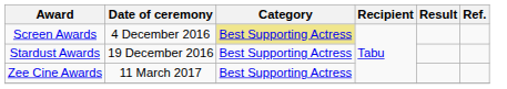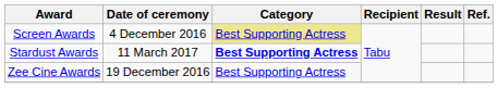 <table class="wikitable">
 <tr>
 <th>Award</th>
 <th>Date of ceremony</th>
 <th>Category</th>
 <th>Recipient</th>
 <th>Result</th>
 <th>Ref.</th>
 </tr>
 <tr>
 <td style="text-align:center;"><a href='#'>Screen Awards</a></td>
 <td style="text-align:center;">4 December 2016</td>
 <td style="background: khaki;"><a href='#'>Best Supporting Actress</a></td>
 <td rowspan="3"><a href='#'>Tabu</a></td>
 <td></td>
 <td></td>
 </tr>
 <tr>
 <td style="text-align:center;"><a href='#'>Stardust Awards</a></td>
-<td style="text-align:center;">19 December 2016</td>
-<td><a href='#'>Best Supporting Actress</a></td>
+<td style="text-align:center;">11 March 2017</td>
+<td><strong><a href='#'>Best Supporting Actress</a></strong></td>
 <td></td>
 <td></td>
 </tr>
 <tr>
 <td style="text-align:center;"><a href='#'>Zee Cine Awards</a></td>
-<td style="text-align:center;">11 March 2017</td>
+<td style="text-align:center;">19 December 2016</td>
 <td><a href='#'>Best Supporting Actress</a></td>
 <td></td>
 <td></td>
 </tr>
 <tr>
 </tr>
 </table>
